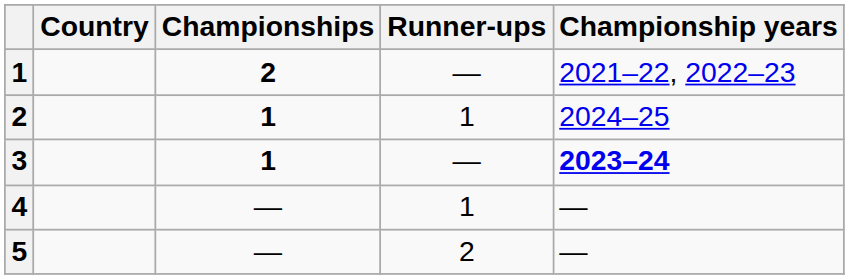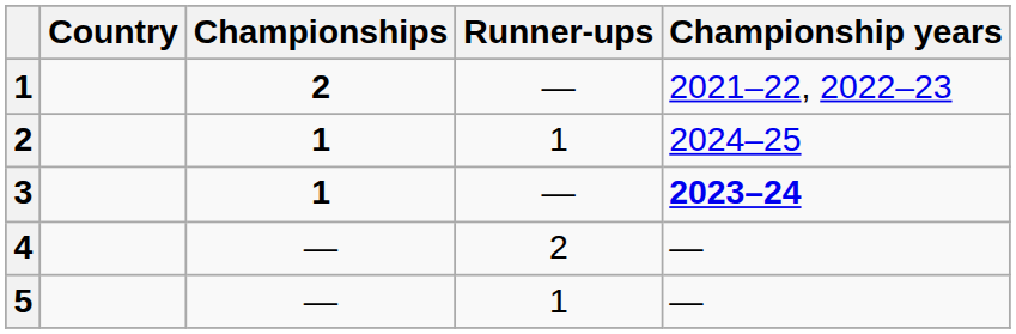 <table class="wikitable sortable">
 <tr>
 <th></th>
 <th>Country</th>
 <th>Championships</th>
 <th>Runner-ups</th>
 <th>Championship years</th>
 </tr>
 <tr>
 <th>1</th>
 <td></td>
 <td align=center><strong>2</strong></td>
 <td align=center>—</td>
 <td><a href='#'>2021–22</a>, <a href='#'>2022–23</a></td>
 </tr>
 <tr>
 <th>2</th>
 <td></td>
 <td align="center"><strong>1</strong></td>
 <td align="center">1</td>
 <td><a href='#'>2024–25</a></td>
 </tr>
 <tr>
 <th>3</th>
 <td></td>
 <td align=center><strong>1</strong></td>
 <td align=center>—</td>
 <td><strong><a href='#'>2023–24</a></strong></td>
 </tr>
 <tr>
 <th>4</th>
 <td></td>
 <td align="center">—</td>
-<td align="center">1</td>
+<td align="center">2</td>
 <td>—</td>
 </tr>
 <tr>
 <th>5</th>
 <td></td>
 <td align="center">—</td>
-<td align="center">2</td>
+<td align="center">1</td>
 <td>—</td>
 </tr>
 </table>
